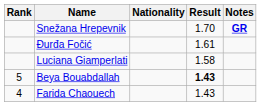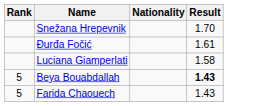 <table class="wikitable sortable" style="text-align:center">
 <tr>
 <th>Rank</th>
 <th>Name</th>
 <th>Nationality</th>
 <th>Result</th>
-<th>Notes</th>
 </tr>
 <tr>
 <td></td>
 <td align=left><a href='#'>Snežana Hrepevnik</a></td>
 <td align=left></td>
 <td>1.70</td>
-<td><strong><a href='#'>GR</a></strong></td>
 </tr>
 <tr>
 <td></td>
 <td align=left><a href='#'>Đurđa Fočić</a></td>
 <td align=left></td>
 <td>1.61</td>
-<td></td>
 </tr>
 <tr>
 <td></td>
 <td align=left><a href='#'>Luciana Giamperlati</a></td>
 <td align=left></td>
 <td>1.58</td>
-<td></td>
 </tr>
 <tr>
 <td>5</td>
 <td align=left><a href='#'>Beya Bouabdallah</a></td>
 <td align=left></td>
 <td><strong>1.43</strong></td>
-<td></td>
 </tr>
 <tr>
-<td>4</td>
+<td>5</td>
 <td align=left><a href='#'>Farida Chaouech</a></td>
 <td align=left></td>
 <td>1.43</td>
-<td></td>
 </tr>
 </table>
